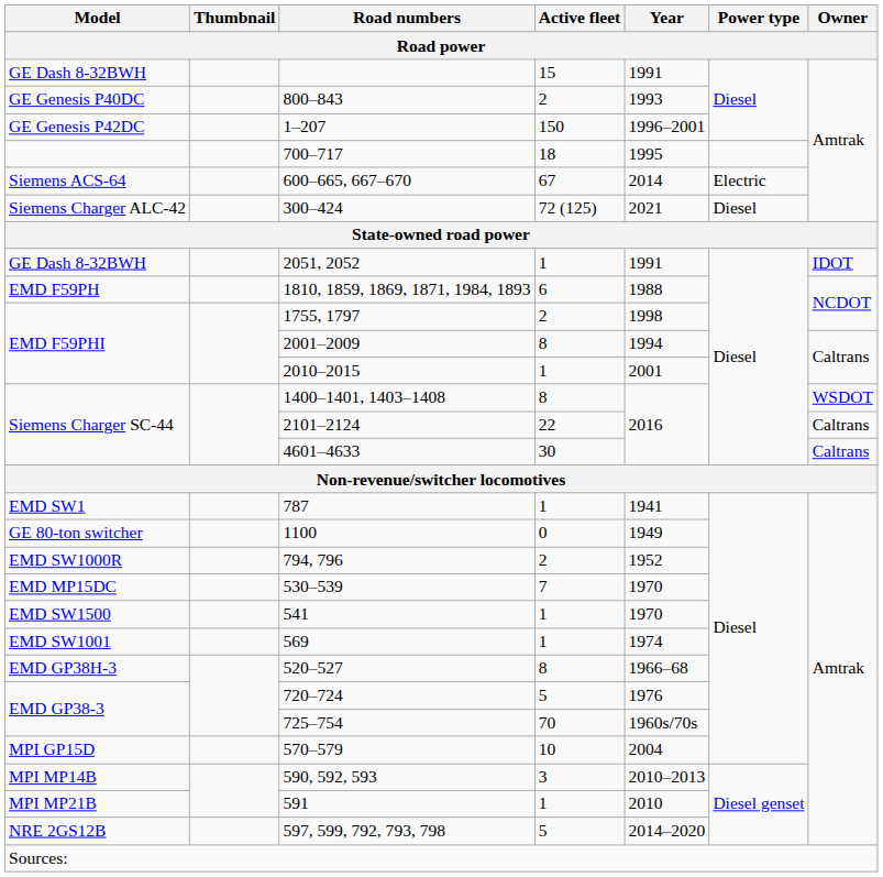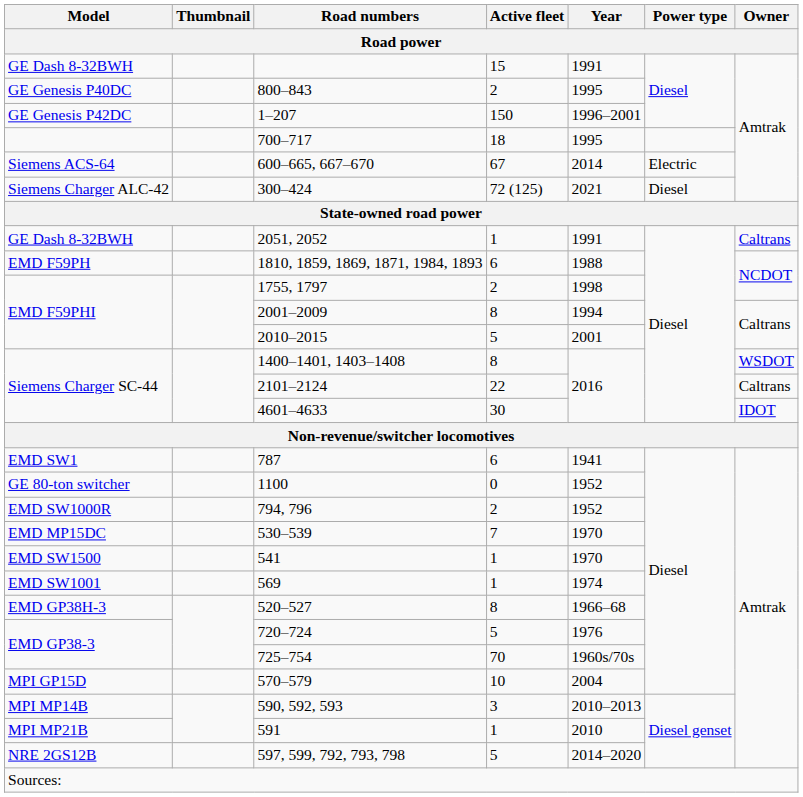 <table class="wikitable sticky-header">
 <tr>
 <th>Model</th>
 <th>Thumbnail</th>
 <th>Road numbers</th>
 <th>Active fleet</th>
 <th>Year</th>
 <th>Power type</th>
 <th>Owner</th>
 </tr>
 <tr>
 <th colspan="7">Road power</th>
 </tr>
 <tr>
 <td><a href='#'>GE Dash 8-32BWH</a></td>
 <td></td>
 <td></td>
 <td>15</td>
 <td>1991</td>
 <td rowspan="3"><a href='#'>Diesel</a></td>
 <td rowspan="6">Amtrak</td>
 </tr>
 <tr>
 <td><a href='#'>GE Genesis P40DC</a></td>
 <td></td>
 <td>800–843</td>
 <td>2</td>
-<td>1993</td>
+<td>1995</td>
 </tr>
 <tr>
 <td><a href='#'>GE Genesis P42DC</a></td>
 <td></td>
 <td>1–207</td>
 <td>150</td>
 <td>1996–2001</td>
 </tr>
 <tr>
 <td></td>
 <td></td>
 <td>700–717</td>
 <td>18</td>
 <td>1995</td>
 <td></td>
 </tr>
 <tr>
 <td><a href='#'>Siemens ACS-64</a></td>
 <td></td>
 <td>600–665, 667–670</td>
 <td>67</td>
 <td>2014</td>
 <td>Electric</td>
 </tr>
 <tr>
 <td><a href='#'>Siemens Charger</a> ALC-42</td>
 <td></td>
 <td>300–424</td>
 <td>72 (125)</td>
 <td>2021</td>
 <td>Diesel</td>
 </tr>
 <tr>
 <th colspan="7">State-owned road power</th>
 </tr>
 <tr>
 <td><a href='#'>GE Dash 8-32BWH</a></td>
 <td></td>
 <td>2051, 2052</td>
 <td>1</td>
 <td>1991</td>
 <td rowspan="8">Diesel</td>
-<td><a href='#'>IDOT</a></td>
+<td><a href='#'>Caltrans</a></td>
 </tr>
 <tr>
 <td><a href='#'>EMD F59PH</a></td>
 <td></td>
 <td>1810, 1859, 1869, 1871, 1984, 1893</td>
 <td>6</td>
 <td>1988</td>
 <td rowspan="2"><a href='#'>NCDOT</a></td>
 </tr>
 <tr>
 <td rowspan="3"><a href='#'>EMD F59PHI</a></td>
 <td rowspan="3"></td>
 <td>1755, 1797</td>
 <td>2</td>
 <td>1998</td>
 </tr>
 <tr>
 <td>2001–2009</td>
 <td>8</td>
 <td>1994</td>
 <td rowspan="2">Caltrans</td>
 </tr>
 <tr>
 <td>2010–2015</td>
-<td>1</td>
+<td>5</td>
 <td>2001</td>
 </tr>
 <tr>
 <td rowspan="3"><a href='#'>Siemens Charger</a> SC-44</td>
 <td rowspan="3"></td>
 <td>1400–1401, 1403–1408</td>
 <td>8</td>
 <td rowspan="3">2016</td>
 <td><a href='#'>WSDOT</a></td>
 </tr>
 <tr>
 <td>2101–2124</td>
 <td>22</td>
 <td>Caltrans</td>
 </tr>
 <tr>
 <td>4601–4633</td>
 <td>30</td>
-<td><a href='#'>Caltrans</a></td>
+<td><a href='#'>IDOT</a></td>
 </tr>
 <tr>
 <th colspan="7">Non-revenue/switcher locomotives</th>
 </tr>
 <tr>
 <td><a href='#'>EMD SW1</a></td>
 <td></td>
 <td>787</td>
-<td>1</td>
+<td>6</td>
 <td>1941</td>
 <td rowspan="10">Diesel</td>
 <td rowspan="13">Amtrak</td>
 </tr>
 <tr>
 <td><a href='#'>GE 80-ton switcher</a></td>
 <td></td>
 <td>1100</td>
 <td>0</td>
-<td>1949</td>
+<td>1952</td>
 </tr>
 <tr>
 <td><a href='#'>EMD SW1000R</a></td>
 <td></td>
 <td>794, 796</td>
 <td>2</td>
 <td 1952>1952</td>
 </tr>
 <tr>
 <td><a href='#'>EMD MP15DC</a></td>
 <td></td>
 <td>530–539</td>
 <td>7</td>
 <td>1970</td>
 </tr>
 <tr>
 <td><a href='#'>EMD SW1500</a></td>
 <td></td>
 <td>541</td>
 <td>1</td>
 <td>1970</td>
 </tr>
 <tr>
 <td><a href='#'>EMD SW1001</a></td>
 <td></td>
 <td>569</td>
 <td>1</td>
 <td>1974</td>
 </tr>
 <tr>
 <td><a href='#'>EMD GP38H-3</a></td>
 <td rowspan="3"></td>
 <td>520–527</td>
 <td>8</td>
 <td>1966–68</td>
 </tr>
 <tr>
 <td rowspan="2"><a href='#'>EMD GP38-3</a></td>
 <td>720–724</td>
 <td>5</td>
 <td>1976</td>
 </tr>
 <tr>
 <td>725–754</td>
 <td>70</td>
 <td>1960s/70s</td>
 </tr>
 <tr>
 <td><a href='#'>MPI GP15D</a></td>
 <td></td>
 <td>570–579</td>
 <td>10</td>
 <td>2004</td>
 </tr>
 <tr>
 <td><a href='#'>MPI MP14B</a></td>
 <td rowspan="2"></td>
 <td>590, 592, 593</td>
 <td>3</td>
 <td>2010–2013</td>
 <td rowspan="3"><a href='#'>Diesel genset</a></td>
 </tr>
 <tr>
 <td><a href='#'>MPI MP21B</a></td>
 <td>591</td>
 <td>1</td>
 <td>2010</td>
 </tr>
 <tr>
 <td><a href='#'>NRE 2GS12B</a></td>
 <td></td>
 <td>597, 599, 792, 793, 798</td>
 <td>5</td>
 <td>2014–2020</td>
 </tr>
 <tr>
 <td colspan="7">Sources:</td>
 </tr>
 </table>
